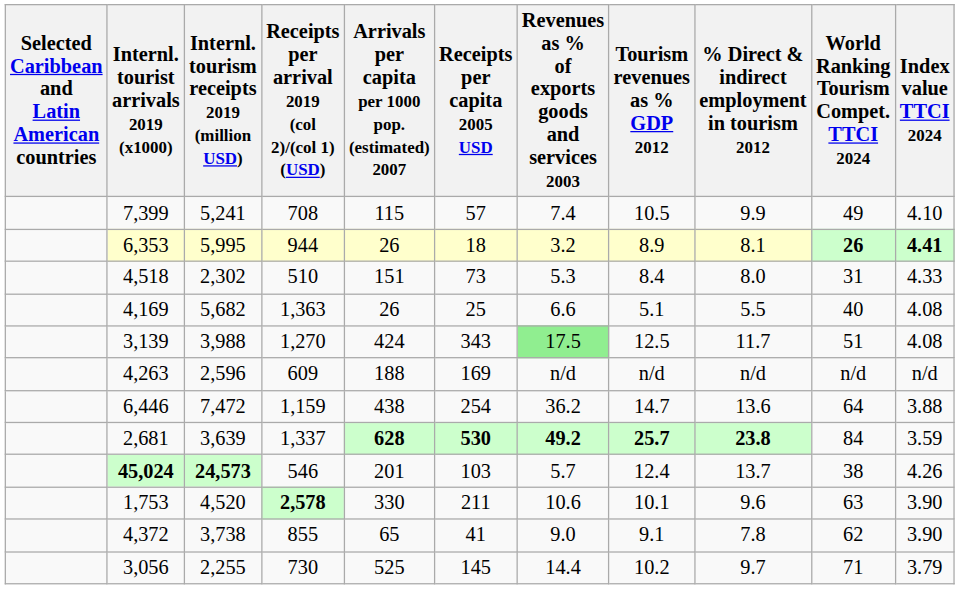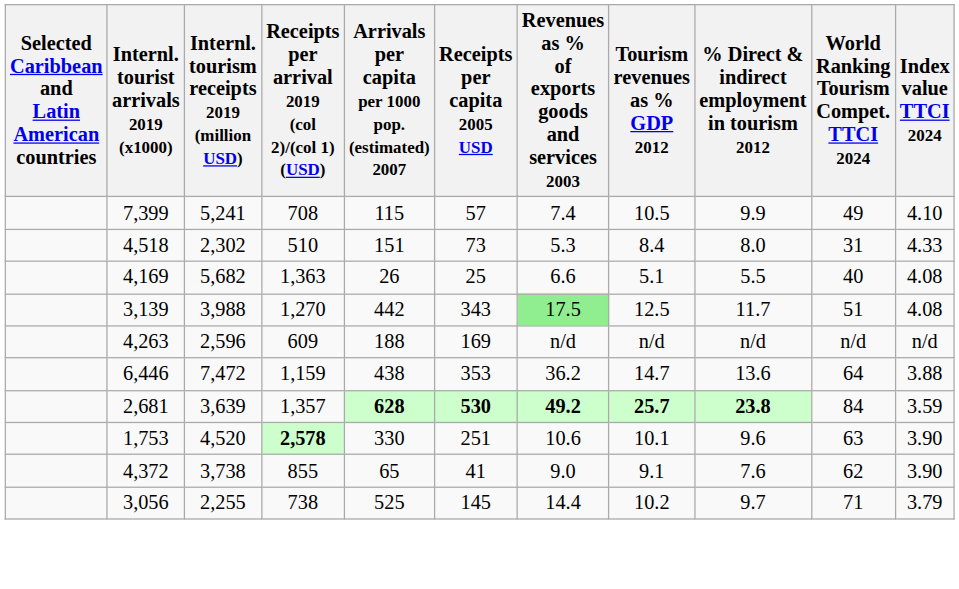 <table class="sortable wikitable" style="margin:10px">
 <tr bgcolor=#ececec>
 <th>Selected <br> <a href='#'>Caribbean</a> and<br><a href='#'>Latin American</a> <br>countries</th>
 <th>Internl.<br> tourist<br>arrivals<small><br>2019<br> (x1000)</small></th>
 <th>Internl. <br>tourism <br> receipts<br><small>2019</small><br><small>(million<br><a href='#'>USD</a>)</small></th>
 <th>Receipts<br> per <br>arrival<br><small> 2019<br>(col 2)/(col 1)<br>(<a href='#'>USD</a>)</small></th>
 <th>Arrivals<br>per<br>capita<br><small>per 1000 pop.<br>(estimated)<br>2007 </small></th>
 <th>Receipts <br>per<br> capita<small><br>2005 <br><a href='#'>USD</a></small></th>
 <th>Revenues <br>as % <br>of exports<br>goods and<br>services<br><small>2003</small></th>
 <th>Tourism<br>revenues<br> as %<br> <a href='#'>GDP</a> <br><small>2012</small></th>
 <th>% Direct &<br> indirect<br>employment<br>in tourism<small><br>2012</small></th>
 <th>World<br>Ranking<br>Tourism<br>Compet.<br><a href='#'>TTCI</a><br><small>2024</small></th>
 <th>Index<br>value <br><a href='#'>TTCI</a><br><small>2024</small></th>
 </tr>
 <tr align=center>
 <td align=left></td>
 <td>7,399</td>
 <td>5,241</td>
 <td>708</td>
 <td>115</td>
 <td>57</td>
 <td>7.4</td>
 <td>10.5</td>
 <td>9.9</td>
 <td>49</td>
 <td>4.10</td>
-</tr>
-<tr align="center">
-<td align=left></td>
-<td bgcolor=#ffffcc>6,353</td>
-<td bgcolor=#ffffcc>5,995</td>
-<td bgcolor=#ffffcc>944</td>
-<td bgcolor=#ffffcc>26</td>
-<td bgcolor=#ffffcc>18</td>
-<td bgcolor=#ffffcc>3.2</td>
-<td bgcolor=#ffffcc>8.9</td>
-<td bgcolor=#ffffcc>8.1</td>
-<td bgcolor=#ccffcc><strong>26</strong></td>
-<td bgcolor=#ccffcc><strong>4.41</strong></td>
 </tr>
 <tr align="center">
 <td align=left></td>
 <td>4,518</td>
 <td>2,302</td>
 <td>510</td>
 <td>151</td>
 <td>73</td>
 <td>5.3</td>
 <td>8.4</td>
 <td>8.0</td>
 <td>31</td>
 <td>4.33</td>
 </tr>
 <tr align="center">
 <td align="left"></td>
 <td>4,169</td>
 <td>5,682</td>
 <td>1,363</td>
 <td>26</td>
 <td>25</td>
 <td>6.6</td>
 <td>5.1</td>
 <td>5.5</td>
 <td>40</td>
 <td>4.08</td>
 </tr>
 <tr align="center">
 <td align=left></td>
 <td>3,139</td>
 <td>3,988</td>
 <td>1,270</td>
-<td>424</td>
+<td>442</td>
 <td>343</td>
 <td style="background: lightgreen;">17.5</td>
 <td>12.5</td>
 <td>11.7</td>
 <td>51</td>
 <td>4.08</td>
 </tr>
 <tr align="center">
 <td align=left></td>
 <td>4,263</td>
 <td>2,596</td>
 <td>609</td>
 <td>188</td>
 <td>169</td>
 <td>n/d</td>
 <td>n/d</td>
 <td>n/d</td>
 <td>n/d</td>
 <td>n/d</td>
 </tr>
 <tr align="center">
 <td align=left></td>
 <td>6,446</td>
 <td>7,472</td>
 <td>1,159</td>
 <td>438</td>
-<td>254</td>
+<td>353</td>
 <td>36.2</td>
 <td>14.7</td>
 <td>13.6</td>
 <td>64</td>
 <td>3.88</td>
 </tr>
 <tr align="center">
 <td align=left></td>
 <td>2,681</td>
 <td>3,639</td>
-<td>1,337</td>
+<td>1,357</td>
 <td bgcolor=#ccffcc><strong>628</strong></td>
 <td bgcolor=#ccffcc><strong>530</strong></td>
 <td bgcolor=#ccffcc><strong>49.2</strong></td>
 <td bgcolor=#ccffcc><strong>25.7</strong></td>
 <td bgcolor=#ccffcc><strong>23.8 </strong></td>
 <td>84</td>
 <td>3.59</td>
 </tr>
 <tr align="center">
 <td align=left></td>
-<td bgcolor=#ccffcc><strong>45,024</strong></td>
-<td bgcolor=#ccffcc><strong>24,573</strong></td>
-<td>546</td>
-<td>201</td>
-<td>103</td>
-<td>5.7</td>
-<td>12.4</td>
-<td>13.7</td>
-<td>38</td>
-<td>4.26</td>
-</tr>
-<tr align="center">
-<td align=left></td>
 <td>1,753</td>
 <td>4,520</td>
 <td bgcolor=#ccffcc><strong>2,578</strong></td>
 <td>330</td>
-<td>211</td>
+<td>251</td>
 <td>10.6</td>
 <td>10.1</td>
 <td>9.6</td>
 <td>63</td>
 <td>3.90</td>
 </tr>
 <tr align=center>
 <td align="left"></td>
 <td>4,372</td>
 <td>3,738</td>
 <td>855</td>
 <td>65</td>
 <td>41</td>
 <td>9.0</td>
 <td>9.1</td>
-<td>7.8</td>
+<td>7.6</td>
 <td>62</td>
 <td>3.90</td>
 </tr>
 <tr align=center>
 <td align="left"></td>
 <td>3,056</td>
 <td>2,255</td>
-<td>730</td>
+<td>738</td>
 <td>525</td>
 <td>145</td>
 <td>14.4</td>
 <td>10.2</td>
 <td>9.7</td>
 <td>71</td>
 <td>3.79</td>
 </tr>
 </table>
